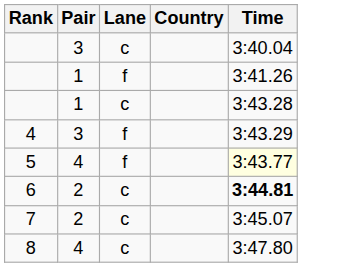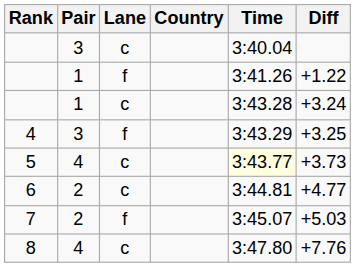 <table class="wikitable sortable" style="text-align:center">
 <tr>
 <th>Rank</th>
 <th>Pair</th>
 <th>Lane</th>
 <th>Country</th>
 <th>Time</th>
+<th>Diff</th>
 </tr>
 <tr>
 <td></td>
 <td>3</td>
 <td>c</td>
 <td align=left></td>
 <td>3:40.04</td>
+<td></td>
 </tr>
 <tr>
 <td></td>
 <td>1</td>
 <td>f</td>
 <td align=left></td>
 <td>3:41.26</td>
+<td>+1.22</td>
 </tr>
 <tr>
 <td></td>
 <td>1</td>
 <td>c</td>
 <td align=left></td>
 <td>3:43.28</td>
+<td>+3.24</td>
 </tr>
 <tr>
 <td>4</td>
 <td>3</td>
 <td>f</td>
 <td align=left></td>
 <td>3:43.29</td>
+<td>+3.25</td>
 </tr>
 <tr>
 <td>5</td>
 <td>4</td>
-<td>f</td>
+<td>c</td>
 <td align=left></td>
 <td style="background: lightyellow;">3:43.77</td>
+<td>+3.73</td>
 </tr>
 <tr>
 <td>6</td>
 <td>2</td>
 <td>c</td>
 <td align=left></td>
-<td><strong>3:44.81</strong></td>
+<td>3:44.81</td>
+<td>+4.77</td>
 </tr>
 <tr>
 <td>7</td>
 <td>2</td>
-<td>c</td>
+<td>f</td>
 <td align=left></td>
 <td>3:45.07</td>
+<td>+5.03</td>
 </tr>
 <tr>
 <td>8</td>
 <td>4</td>
 <td>c</td>
 <td align=left></td>
 <td>3:47.80</td>
+<td>+7.76</td>
 </tr>
 </table>
